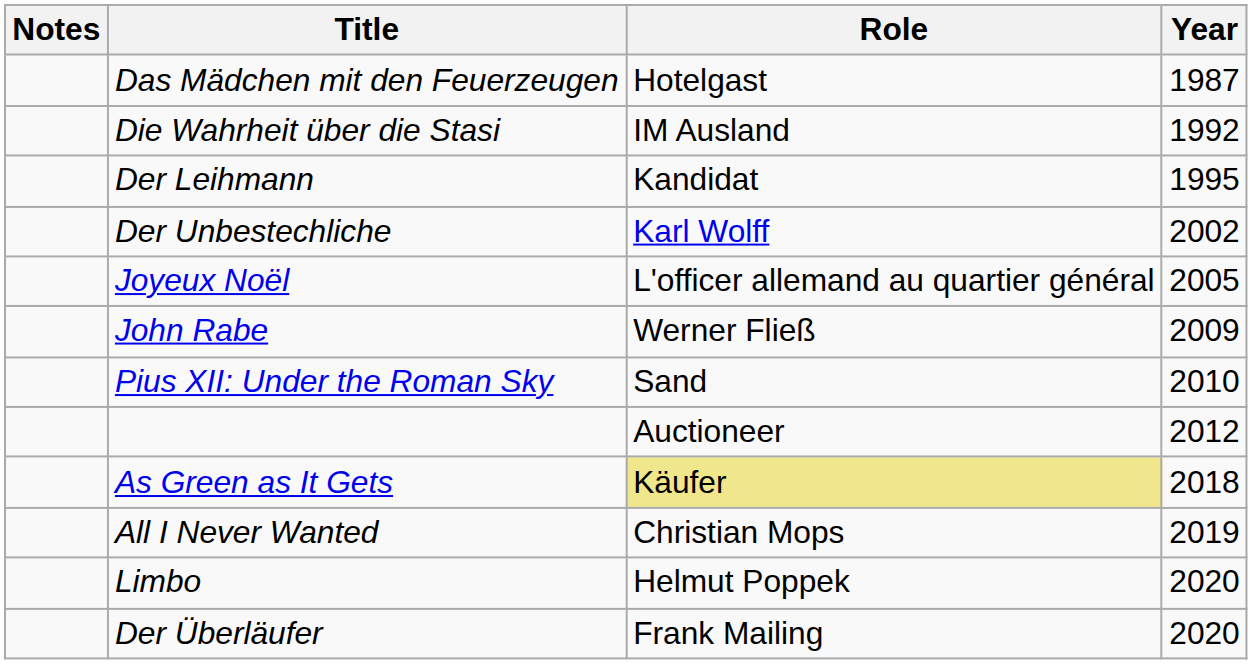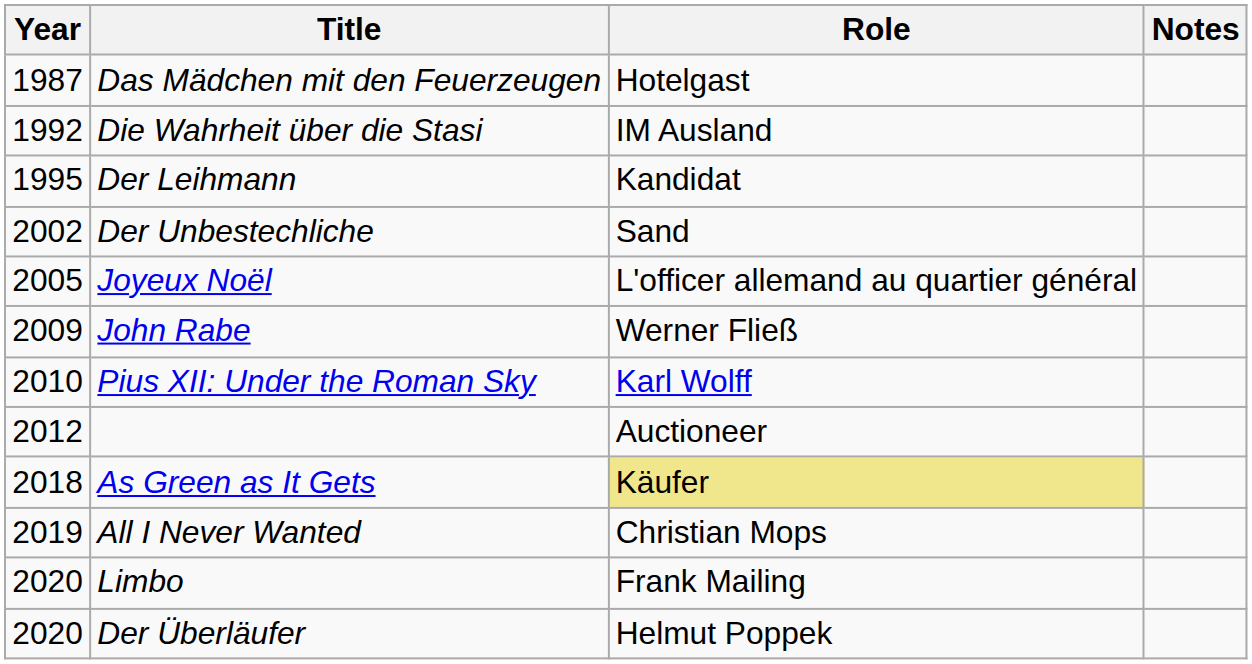 <table class="wikitable">
 <tr>
-<th>Notes</th>
+<th>Year</th>
 <th>Title</th>
 <th>Role</th>
-<th>Year</th>
+<th>Notes</th>
 </tr>
 <tr>
-<td></td>
+<td>1987</td>
 <td><em>Das Mädchen mit den Feuerzeugen</em></td>
 <td>Hotelgast</td>
-<td>1987</td>
+<td></td>
 </tr>
 <tr>
-<td></td>
+<td>1992</td>
 <td><em>Die Wahrheit über die Stasi</em></td>
 <td>IM Ausland</td>
-<td>1992</td>
+<td></td>
 </tr>
 <tr>
-<td></td>
+<td>1995</td>
 <td><em>Der Leihmann</em></td>
 <td>Kandidat</td>
-<td>1995</td>
+<td></td>
 </tr>
 <tr>
+<td>2002</td>
+<td><em>Der Unbestechliche</em></td>
+<td>Sand</td>
 <td></td>
-<td><em>Der Unbestechliche</em></td>
-<td><a href='#'>Karl Wolff</a></td>
-<td>2002</td>
 </tr>
 <tr>
-<td></td>
+<td>2005</td>
 <td><em><a href='#'>Joyeux Noël</a></em></td>
 <td>L'officer allemand au quartier général</td>
-<td>2005</td>
+<td></td>
 </tr>
 <tr>
-<td></td>
+<td>2009</td>
 <td><em><a href='#'>John Rabe</a></em></td>
 <td>Werner Fließ</td>
-<td>2009</td>
+<td></td>
 </tr>
 <tr>
+<td>2010</td>
+<td><em><a href='#'>Pius XII: Under the Roman Sky</a></em></td>
+<td><a href='#'>Karl Wolff</a></td>
 <td></td>
-<td><em><a href='#'>Pius XII: Under the Roman Sky</a></em></td>
-<td>Sand</td>
-<td>2010</td>
 </tr>
 <tr>
-<td></td>
+<td>2012</td>
 <td><em></em></td>
 <td>Auctioneer</td>
-<td>2012</td>
+<td></td>
 </tr>
 <tr>
-<td></td>
+<td>2018</td>
 <td><em><a href='#'>As Green as It Gets</a></em></td>
 <td style="background: khaki;">Käufer</td>
-<td>2018</td>
+<td></td>
 </tr>
 <tr>
-<td></td>
+<td>2019</td>
 <td><em>All I Never Wanted</em></td>
 <td>Christian Mops</td>
-<td>2019</td>
+<td></td>
 </tr>
 <tr>
+<td>2020</td>
+<td><em>Limbo</em></td>
+<td>Frank Mailing</td>
 <td></td>
-<td><em>Limbo</em></td>
-<td>Helmut Poppek</td>
-<td>2020</td>
 </tr>
 <tr>
+<td>2020</td>
+<td><em>Der Überläufer</em></td>
+<td>Helmut Poppek</td>
 <td></td>
-<td><em>Der Überläufer</em></td>
-<td>Frank Mailing</td>
-<td>2020</td>
 </tr>
 </table>
